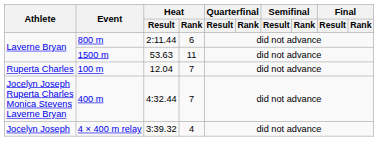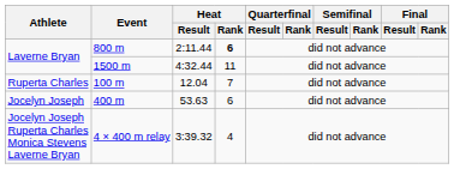 <table class="wikitable" style="font-size:90%">
 <tr>
 <th rowspan="2">Athlete</th>
 <th rowspan="2">Event</th>
 <th colspan="2">Heat</th>
 <th colspan="2">Quarterfinal</th>
 <th colspan="2">Semifinal</th>
 <th colspan="2">Final</th>
 </tr>
 <tr style="font-size:95%">
 <th>Result</th>
 <th>Rank</th>
 <th>Result</th>
 <th>Rank</th>
 <th>Result</th>
 <th>Rank</th>
 <th>Result</th>
 <th>Rank</th>
 </tr>
 <tr align=center>
 <td align=left rowspan=2><a href='#'>Laverne Bryan</a></td>
 <td align=left><a href='#'>800 m</a></td>
 <td>2:11.44</td>
-<td>6</td>
+<td><strong>6</strong></td>
 <td colspan=6>did not advance</td>
 </tr>
 <tr align=center>
 <td align=left><a href='#'>1500 m</a></td>
-<td>53.63</td>
+<td>4:32.44</td>
 <td>11</td>
 <td colspan=6>did not advance</td>
 </tr>
 <tr align=center>
 <td align=left><a href='#'>Ruperta Charles</a></td>
 <td align=left><a href='#'>100 m</a></td>
 <td>12.04</td>
 <td>7</td>
 <td colspan=6>did not advance</td>
 </tr>
 <tr align=center>
-<td align=left><a href='#'>Jocelyn Joseph</a><br><a href='#'>Ruperta Charles</a><br><a href='#'>Monica Stevens</a><br><a href='#'>Laverne Bryan</a></td>
+<td align=left><a href='#'>Jocelyn Joseph</a></td>
 <td align=left><a href='#'>400 m</a></td>
-<td>4:32.44</td>
-<td>7</td>
+<td>53.63</td>
+<td>6</td>
 <td colspan=6>did not advance</td>
 </tr>
 <tr align=center>
-<td align=left><a href='#'>Jocelyn Joseph</a></td>
+<td align=left><a href='#'>Jocelyn Joseph</a><br><a href='#'>Ruperta Charles</a><br><a href='#'>Monica Stevens</a><br><a href='#'>Laverne Bryan</a></td>
 <td align=left><a href='#'>4 × 400 m relay</a></td>
 <td>3:39.32</td>
 <td>4</td>
 <td colspan=6>did not advance</td>
 </tr>
 </table>
